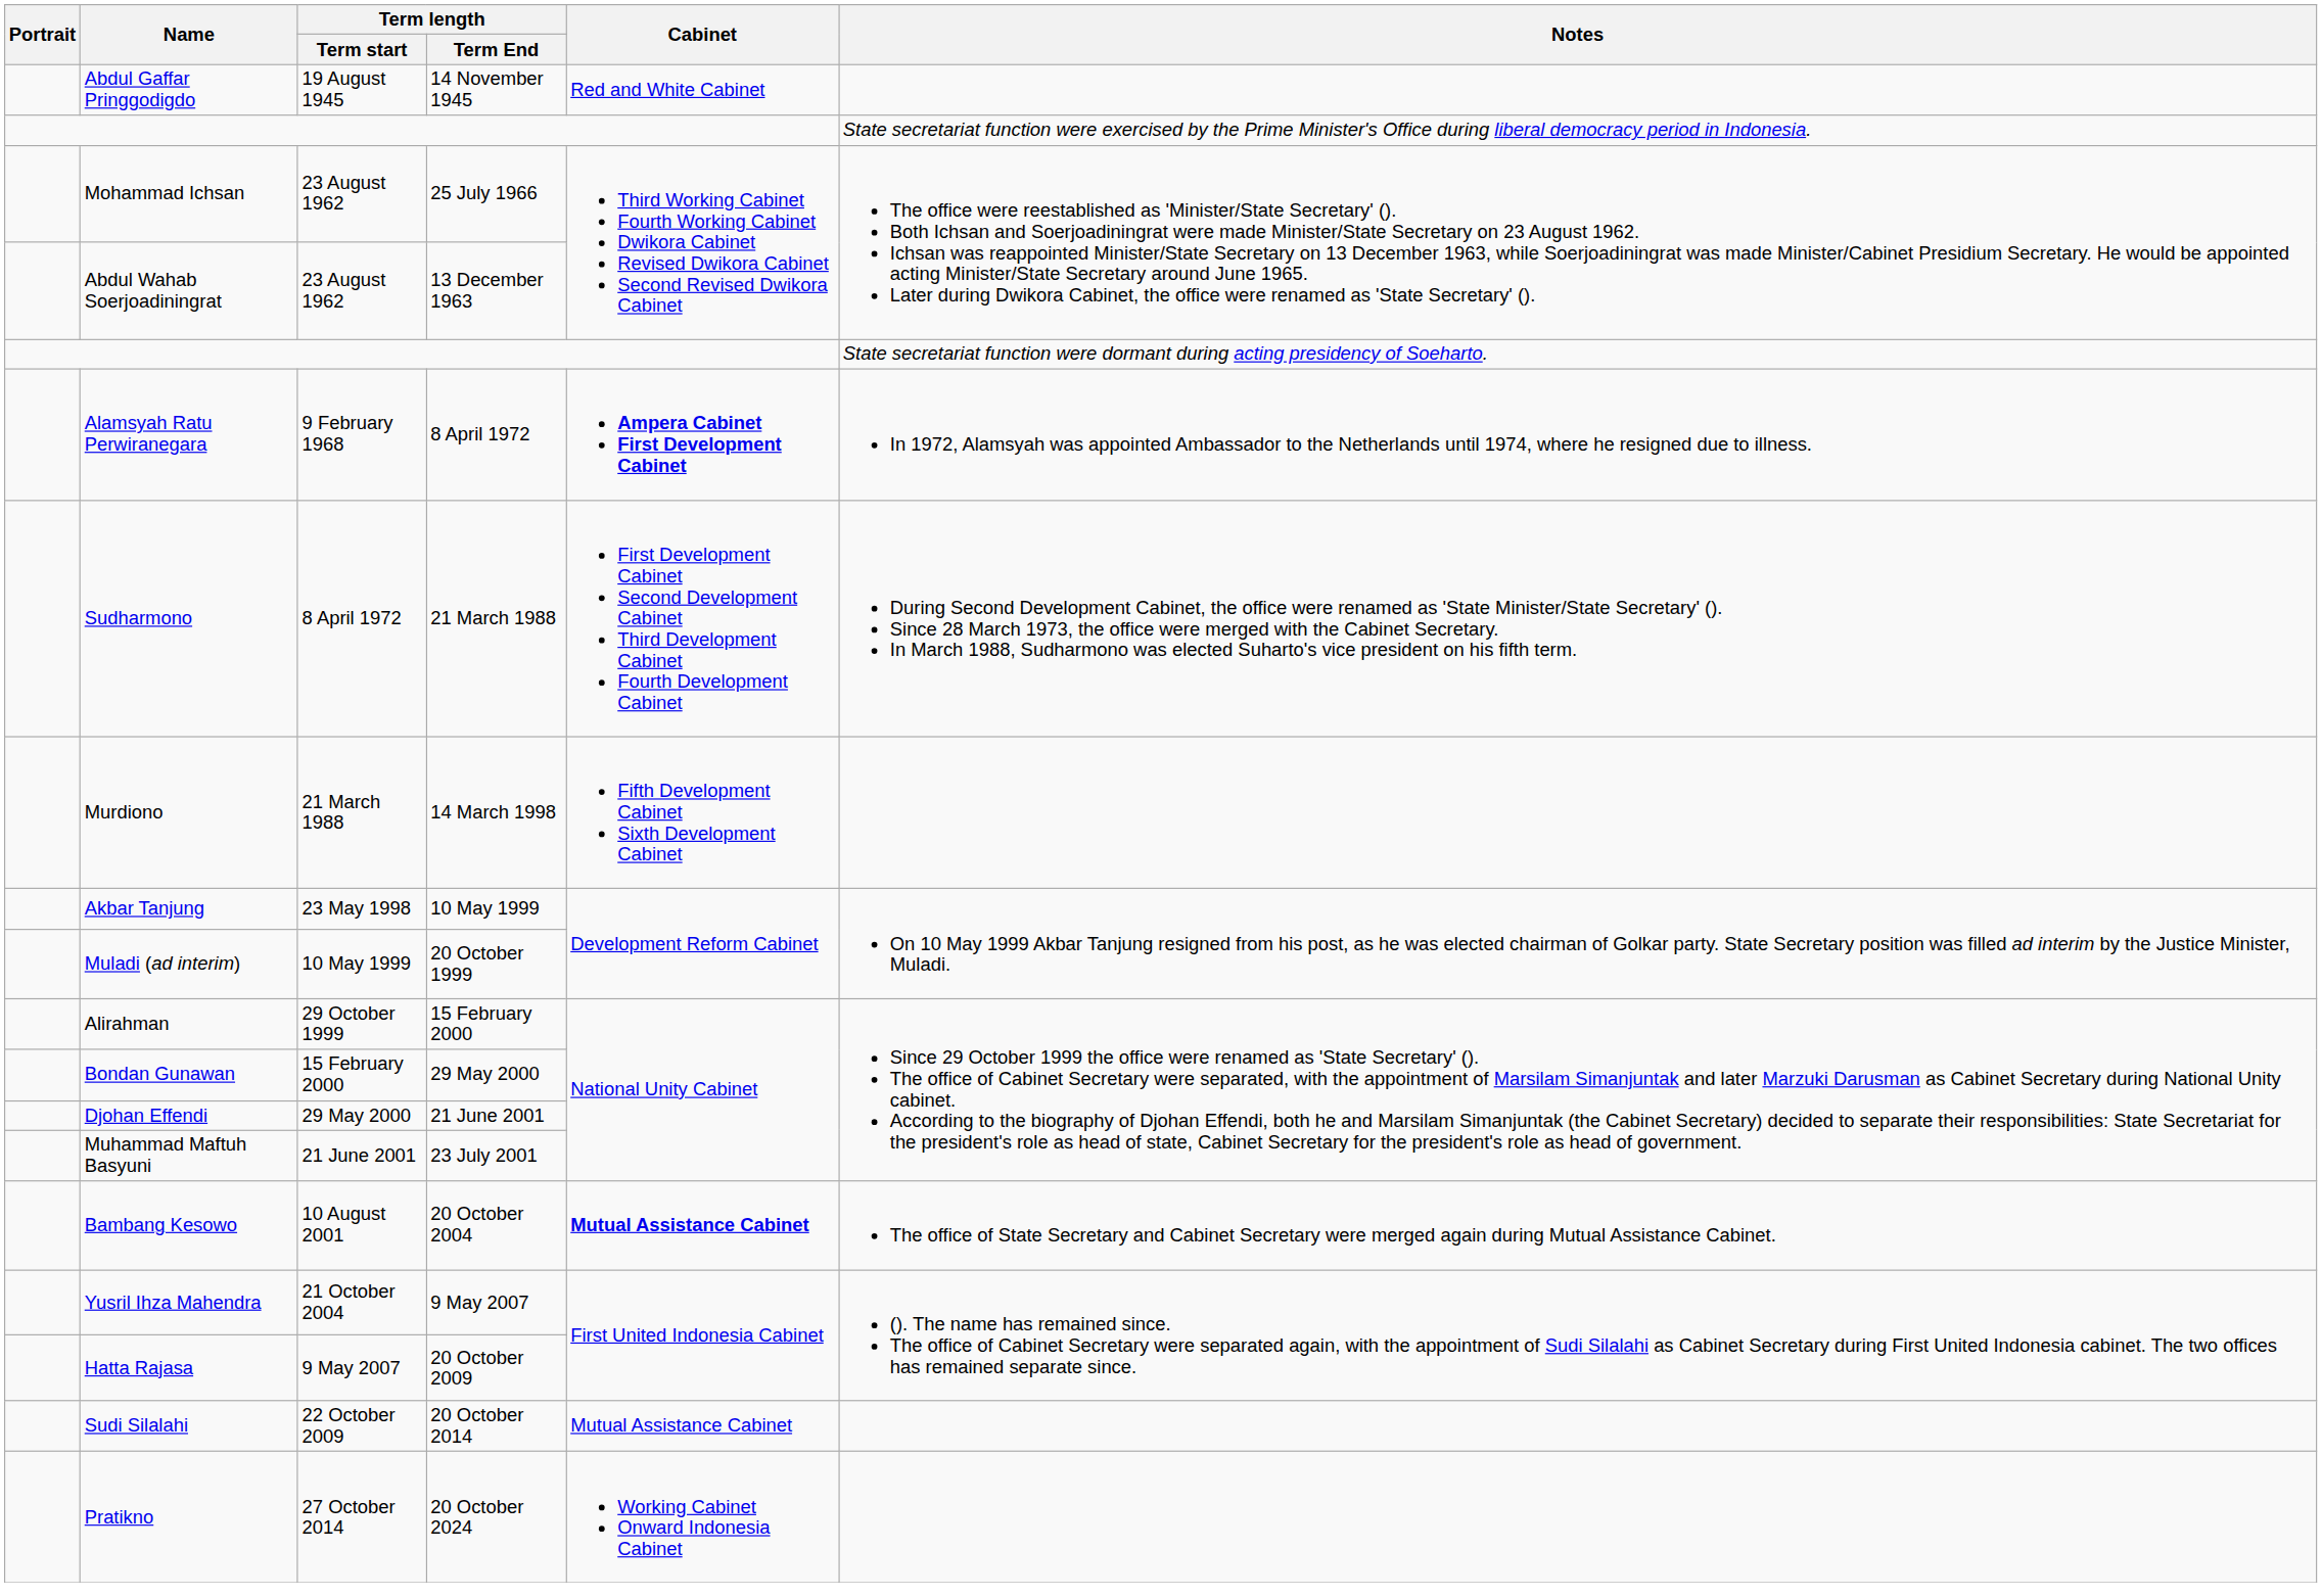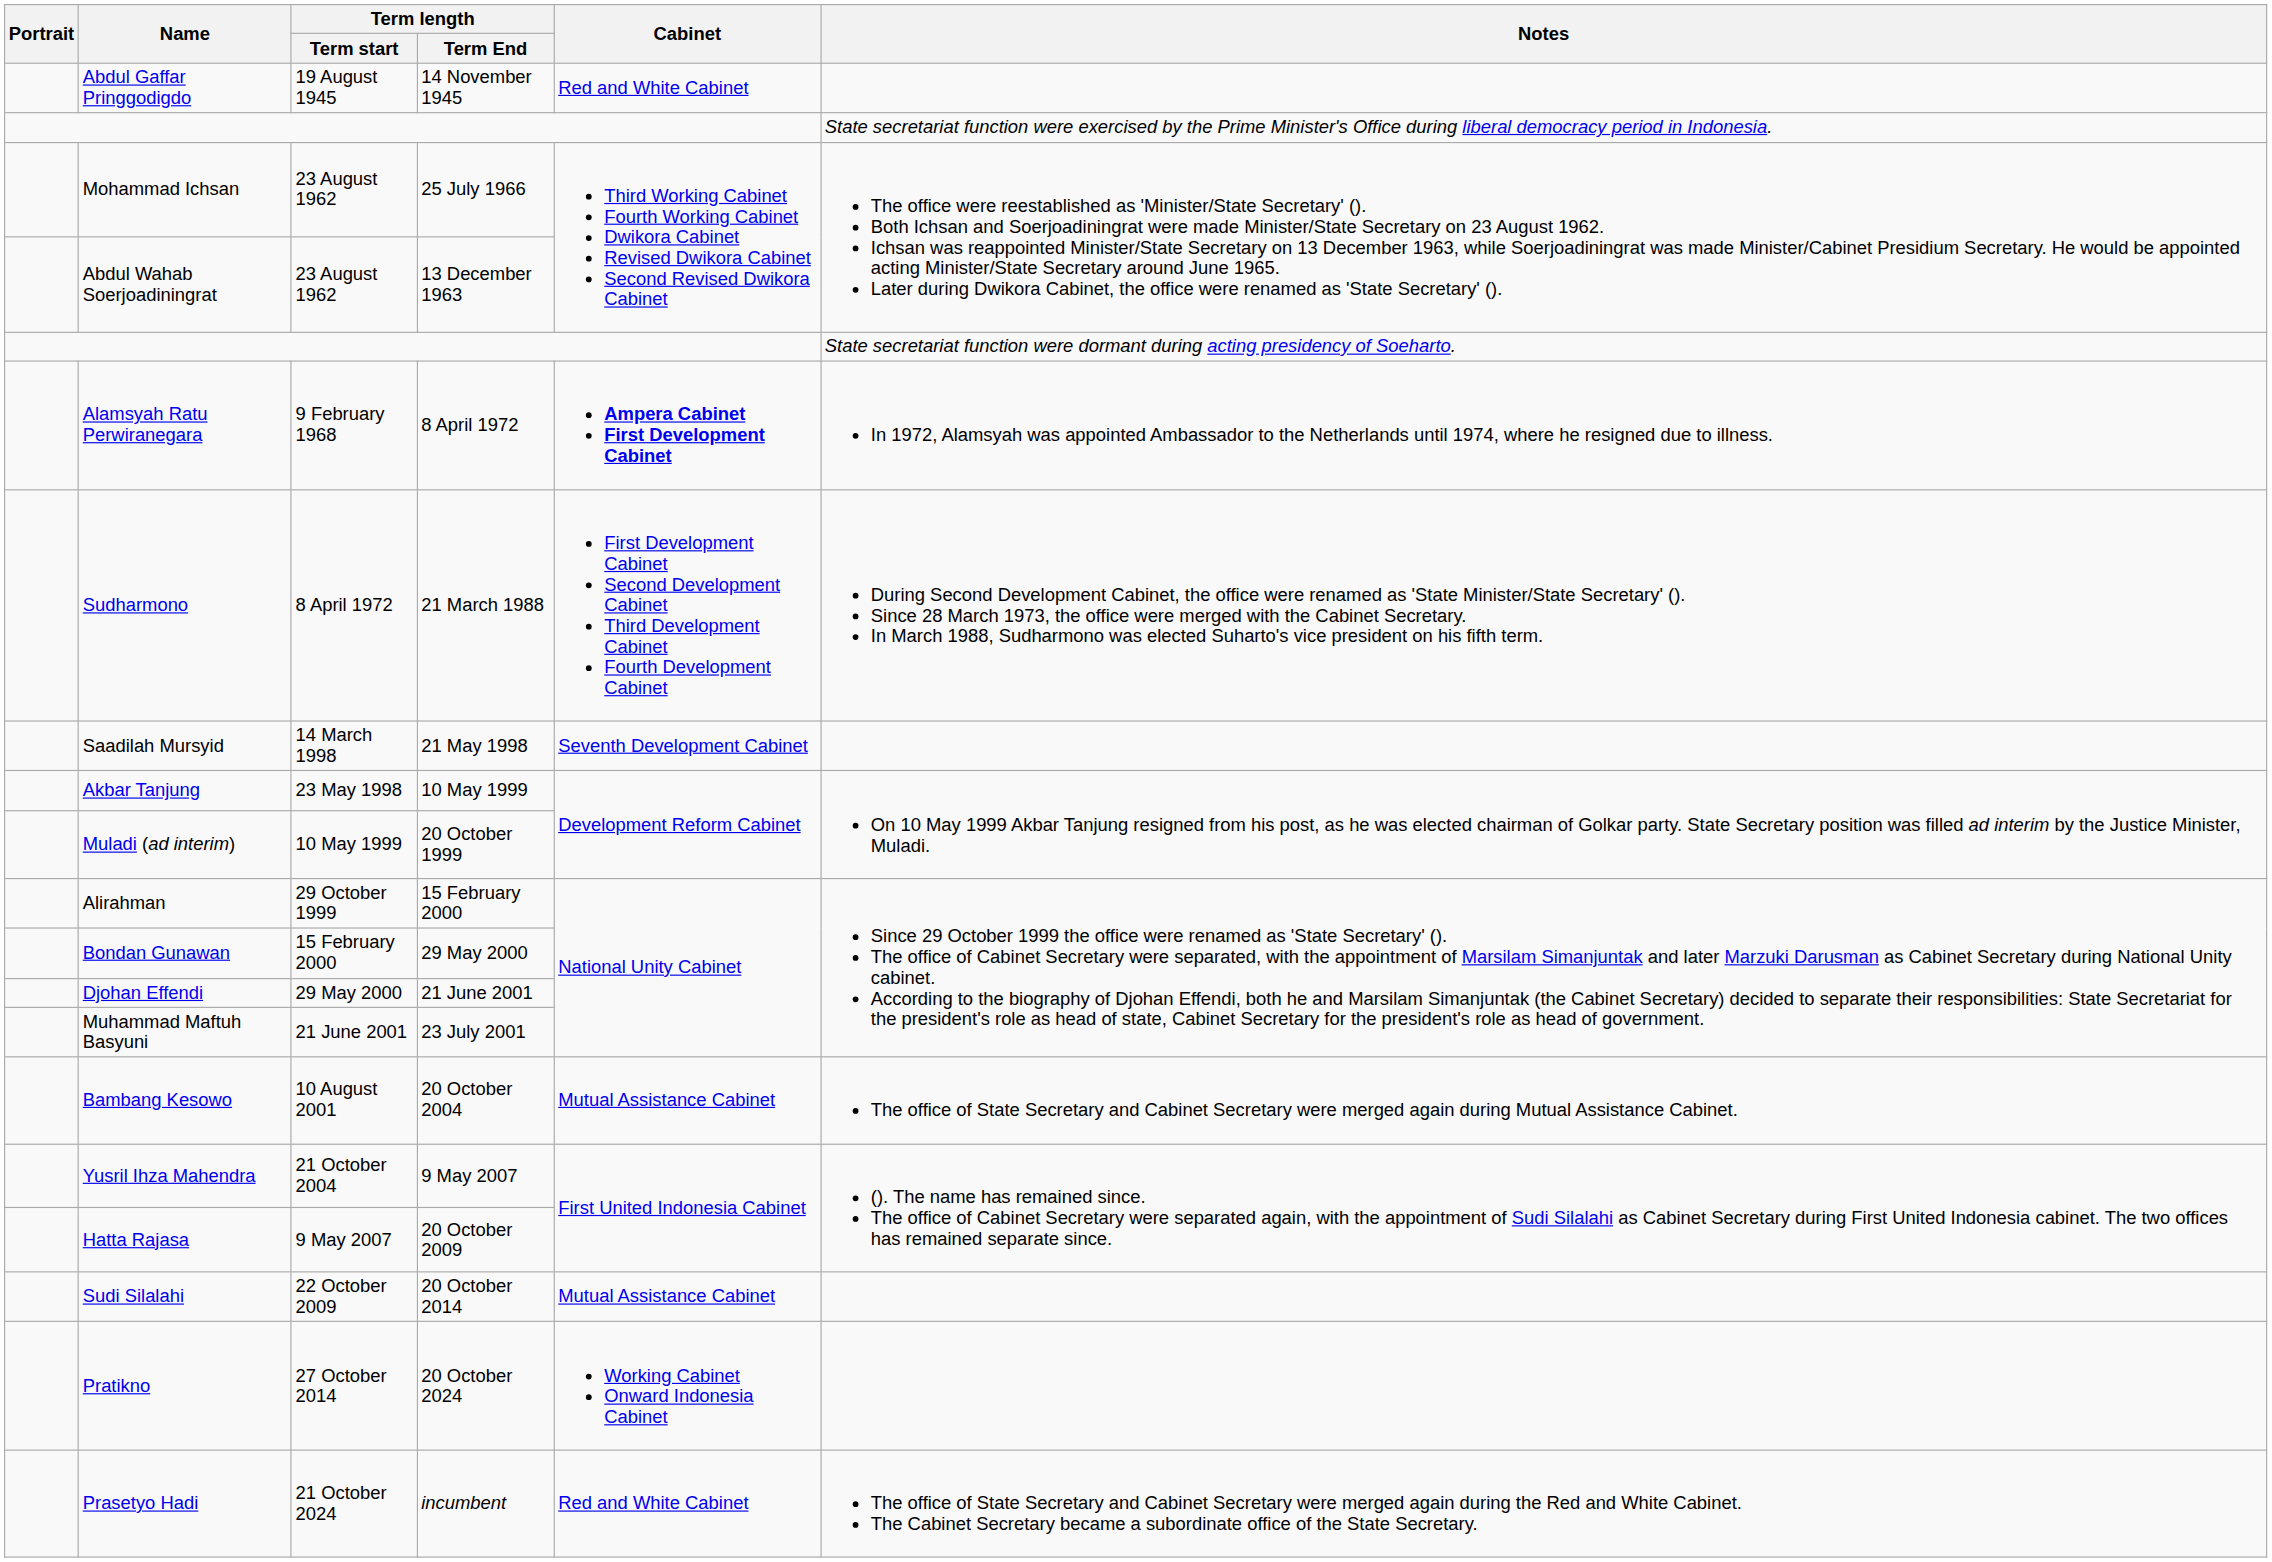 <table class="wikitable">
 <tr>
 <th rowspan="2">Portrait</th>
 <th rowspan="2">Name</th>
 <th colspan="2">Term length</th>
 <th rowspan="2">Cabinet</th>
 <th rowspan="2">Notes</th>
 </tr>
 <tr>
 <th>Term start</th>
 <th>Term End</th>
 </tr>
 <tr>
 <td></td>
 <td><a href='#'>Abdul Gaffar Pringgodigdo</a></td>
 <td>19 August 1945</td>
 <td>14 November 1945</td>
 <td><a href='#'>Red and White Cabinet</a></td>
 <td></td>
 </tr>
 <tr>
 <td colspan="5"></td>
 <td><em>State secretariat function were exercised by the Prime Minister's Office during <a href='#'>liberal democracy period in Indonesia</a>.</em></td>
 </tr>
 <tr>
 <td></td>
 <td>Mohammad Ichsan</td>
 <td>23 August 1962</td>
 <td>25 July 1966</td>
 <td rowspan="2"><br><ul><li><a href='#'>Third Working Cabinet</a></li><li><a href='#'>Fourth Working Cabinet</a></li><li><a href='#'>Dwikora Cabinet</a></li><li><a href='#'>Revised Dwikora Cabinet</a></li><li><a href='#'>Second Revised Dwikora Cabinet</a></li></ul></td>
 <td rowspan="2"><br><ul><li>The office were reestablished as 'Minister/State Secretary' ().</li><li>Both Ichsan and Soerjoadiningrat were made Minister/State Secretary on 23 August 1962.</li><li>Ichsan was reappointed Minister/State Secretary on 13 December 1963, while Soerjoadiningrat was made Minister/Cabinet Presidium Secretary. He would be appointed acting Minister/State Secretary around June 1965.</li><li>Later during Dwikora Cabinet, the office were renamed as 'State Secretary' ().</li></ul></td>
 </tr>
 <tr>
 <td></td>
 <td>Abdul Wahab Soerjoadiningrat</td>
 <td>23 August 1962</td>
 <td>13 December 1963</td>
 </tr>
 <tr>
 <td colspan="5"></td>
 <td><em>State secretariat function were dormant during <a href='#'>acting presidency of Soeharto</a>.</em></td>
 </tr>
 <tr>
 <td></td>
 <td><a href='#'>Alamsyah Ratu Perwiranegara</a></td>
 <td>9 February 1968</td>
 <td>8 April 1972</td>
 <td><strong><br><ul><li><a href='#'>Ampera Cabinet</a></li><li><a href='#'>First Development Cabinet</a></li></ul></strong></td>
 <td><br><ul><li>In 1972, Alamsyah was appointed Ambassador to the Netherlands until 1974, where he resigned due to illness.</li></ul></td>
 </tr>
 <tr>
 <td></td>
 <td><a href='#'>Sudharmono</a></td>
 <td>8 April 1972</td>
 <td>21 March 1988</td>
 <td><br><ul><li><a href='#'>First Development Cabinet</a></li><li><a href='#'>Second Development Cabinet</a></li><li><a href='#'>Third Development Cabinet</a></li><li><a href='#'>Fourth Development Cabinet</a></li></ul></td>
 <td><br><ul><li>During Second Development Cabinet, the office were renamed as 'State Minister/State Secretary' ().</li><li>Since 28 March 1973, the office were merged with the Cabinet Secretary.</li><li>In March 1988, Sudharmono was elected Suharto's vice president on his fifth term.</li></ul></td>
 </tr>
 <tr>
 <td></td>
-<td>Murdiono</td>
-<td>21 March 1988</td>
+<td>Saadilah Mursyid</td>
 <td>14 March 1998</td>
-<td><br><ul><li><a href='#'>Fifth Development Cabinet</a></li><li><a href='#'>Sixth Development Cabinet</a></li></ul></td>
+<td>21 May 1998</td>
+<td><a href='#'>Seventh Development Cabinet</a></td>
 <td></td>
 </tr>
 <tr>
 <td></td>
 <td><a href='#'>Akbar Tanjung</a></td>
 <td>23 May 1998</td>
 <td>10 May 1999</td>
 <td rowspan="2"><a href='#'>Development Reform Cabinet</a></td>
 <td rowspan="2"><br><ul><li>On 10 May 1999 Akbar Tanjung resigned from his post, as he was elected chairman of Golkar party. State Secretary position was filled <em>ad interim</em> by the Justice Minister, Muladi.</li></ul></td>
 </tr>
 <tr>
 <td></td>
 <td><a href='#'>Muladi</a> (<em>ad interim</em>)</td>
 <td>10 May 1999</td>
 <td>20 October 1999</td>
 </tr>
 <tr>
 <td></td>
 <td>Alirahman</td>
 <td>29 October 1999</td>
 <td>15 February 2000</td>
 <td rowspan="4"><a href='#'>National Unity Cabinet</a></td>
 <td rowspan="4"><br><ul><li>Since 29 October 1999 the office were renamed as 'State Secretary' ().</li><li>The office of Cabinet Secretary were separated, with the appointment of <a href='#'>Marsilam Simanjuntak</a> and later <a href='#'>Marzuki Darusman</a> as Cabinet Secretary during National Unity cabinet.</li><li>According to the biography of Djohan Effendi, both he and Marsilam Simanjuntak (the Cabinet Secretary) decided to separate their responsibilities: State Secretariat for the president's role as head of state, Cabinet Secretary for the president's role as head of government.</li></ul></td>
 </tr>
 <tr>
 <td></td>
 <td><a href='#'>Bondan Gunawan</a></td>
 <td>15 February 2000</td>
 <td>29 May 2000</td>
 </tr>
 <tr>
 <td></td>
 <td><a href='#'>Djohan Effendi</a></td>
 <td>29 May 2000</td>
 <td>21 June 2001</td>
 </tr>
 <tr>
 <td></td>
 <td>Muhammad Maftuh Basyuni</td>
 <td>21 June 2001</td>
 <td>23 July 2001</td>
 </tr>
 <tr>
 <td></td>
 <td><a href='#'>Bambang Kesowo</a></td>
 <td>10 August 2001</td>
 <td>20 October 2004</td>
-<td><strong><a href='#'>Mutual Assistance Cabinet</a></strong></td>
+<td><a href='#'>Mutual Assistance Cabinet</a></td>
 <td><br><ul><li>The office of State Secretary and Cabinet Secretary were merged again during Mutual Assistance Cabinet.</li></ul></td>
 </tr>
 <tr>
 <td></td>
 <td><a href='#'>Yusril Ihza Mahendra</a></td>
 <td>21 October 2004</td>
 <td>9 May 2007</td>
 <td rowspan="2"><a href='#'>First United Indonesia Cabinet</a></td>
 <td rowspan="2"><br><ul><li> (). The name has remained since.</li><li>The office of Cabinet Secretary were separated again, with the appointment of <a href='#'>Sudi Silalahi</a> as Cabinet Secretary during First United Indonesia cabinet. The two offices has remained separate since.</li></ul></td>
 </tr>
 <tr>
 <td></td>
 <td><a href='#'>Hatta Rajasa</a></td>
 <td>9 May 2007</td>
 <td>20 October 2009</td>
 </tr>
 <tr>
 <td></td>
 <td><a href='#'>Sudi Silalahi</a></td>
 <td>22 October 2009</td>
 <td>20 October 2014</td>
 <td><a href='#'>Mutual Assistance Cabinet</a></td>
 <td></td>
 </tr>
 <tr>
 <td></td>
 <td><a href='#'>Pratikno</a></td>
 <td>27 October 2014</td>
 <td>20 October 2024</td>
 <td><br><ul><li><a href='#'>Working Cabinet</a></li><li><a href='#'>Onward Indonesia Cabinet</a></li></ul></td>
 <td></td>
 </tr>
+<tr>
+<td></td>
+<td><a href='#'>Prasetyo Hadi</a></td>
+<td>21 October 2024</td>
+<td><em>incumbent</em></td>
+<td><a href='#'>Red and White Cabinet</a></td>
+<td><br><ul><li>The office of State Secretary and Cabinet Secretary were merged again during the Red and White Cabinet.</li><li>The Cabinet Secretary became a subordinate office of the State Secretary.</li></ul></td>
+</tr>
 </table>
